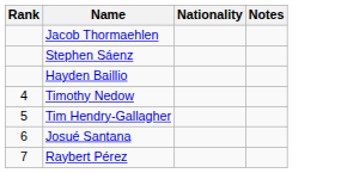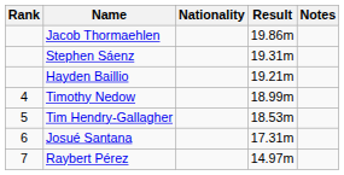 <table class="wikitable sortable" style="text-align:center">
 <tr>
 <th>Rank</th>
 <th>Name</th>
 <th>Nationality</th>
+<th>Result</th>
 <th>Notes</th>
 </tr>
 <tr>
 <td></td>
 <td align=left><a href='#'>Jacob Thormaehlen</a></td>
 <td align=left></td>
+<td>19.86m</td>
 <td></td>
 </tr>
 <tr>
 <td></td>
 <td align=left><a href='#'>Stephen Sáenz</a></td>
 <td align=left></td>
+<td>19.31m</td>
 <td></td>
 </tr>
 <tr>
 <td></td>
 <td align=left><a href='#'>Hayden Baillio</a></td>
 <td align=left></td>
+<td>19.21m</td>
 <td></td>
 </tr>
 <tr>
 <td>4</td>
 <td align=left><a href='#'>Timothy Nedow</a></td>
 <td align=left></td>
+<td>18.99m</td>
 <td></td>
 </tr>
 <tr>
 <td>5</td>
 <td align=left><a href='#'>Tim Hendry-Gallagher</a></td>
 <td align=left></td>
+<td>18.53m</td>
 <td></td>
 </tr>
 <tr>
 <td>6</td>
 <td align=left><a href='#'>Josué Santana</a></td>
 <td align=left></td>
+<td>17.31m</td>
 <td></td>
 </tr>
 <tr>
 <td>7</td>
 <td align=left><a href='#'>Raybert Pérez</a></td>
 <td align=left></td>
+<td>14.97m</td>
 <td></td>
 </tr>
 </table>
